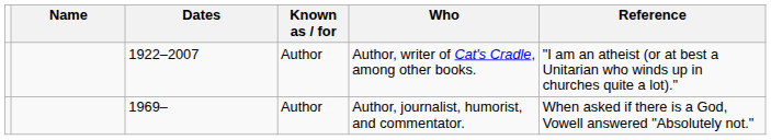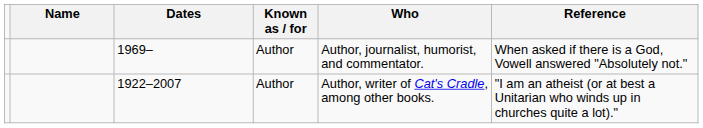 <table class="wikitable sortable">
 <tr style="vertical-align:top; text-align:left;">
 <td></td>
 <th style="width:15%;">Name</th>
 <th class="unsortable"! style="width:20%;">Dates</th>
 <th>Known as / for</th>
 <th style="width:25%;">Who</th>
 <th class="unsortable">Reference</th>
 </tr>
 <tr valign="top">
 <td></td>
 <td></td>
+<td>1969–</td>
+<td>Author</td>
+<td>Author, journalist, humorist, and commentator.</td>
+<td>When asked if there is a God, Vowell answered "Absolutely not."</td>
+</tr>
+<tr valign="top">
+<td></td>
+<td></td>
 <td>1922–2007</td>
 <td>Author</td>
 <td>Author, writer of <em><a href='#'>Cat's Cradle</a></em>, among other books.</td>
 <td>"I am an atheist (or at best a Unitarian who winds up in churches quite a lot)."</td>
 </tr>
-<tr valign="top">
-<td></td>
-<td></td>
-<td>1969–</td>
-<td>Author</td>
-<td>Author, journalist, humorist, and commentator.</td>
-<td>When asked if there is a God, Vowell answered "Absolutely not."</td>
-</tr>
 </table>
